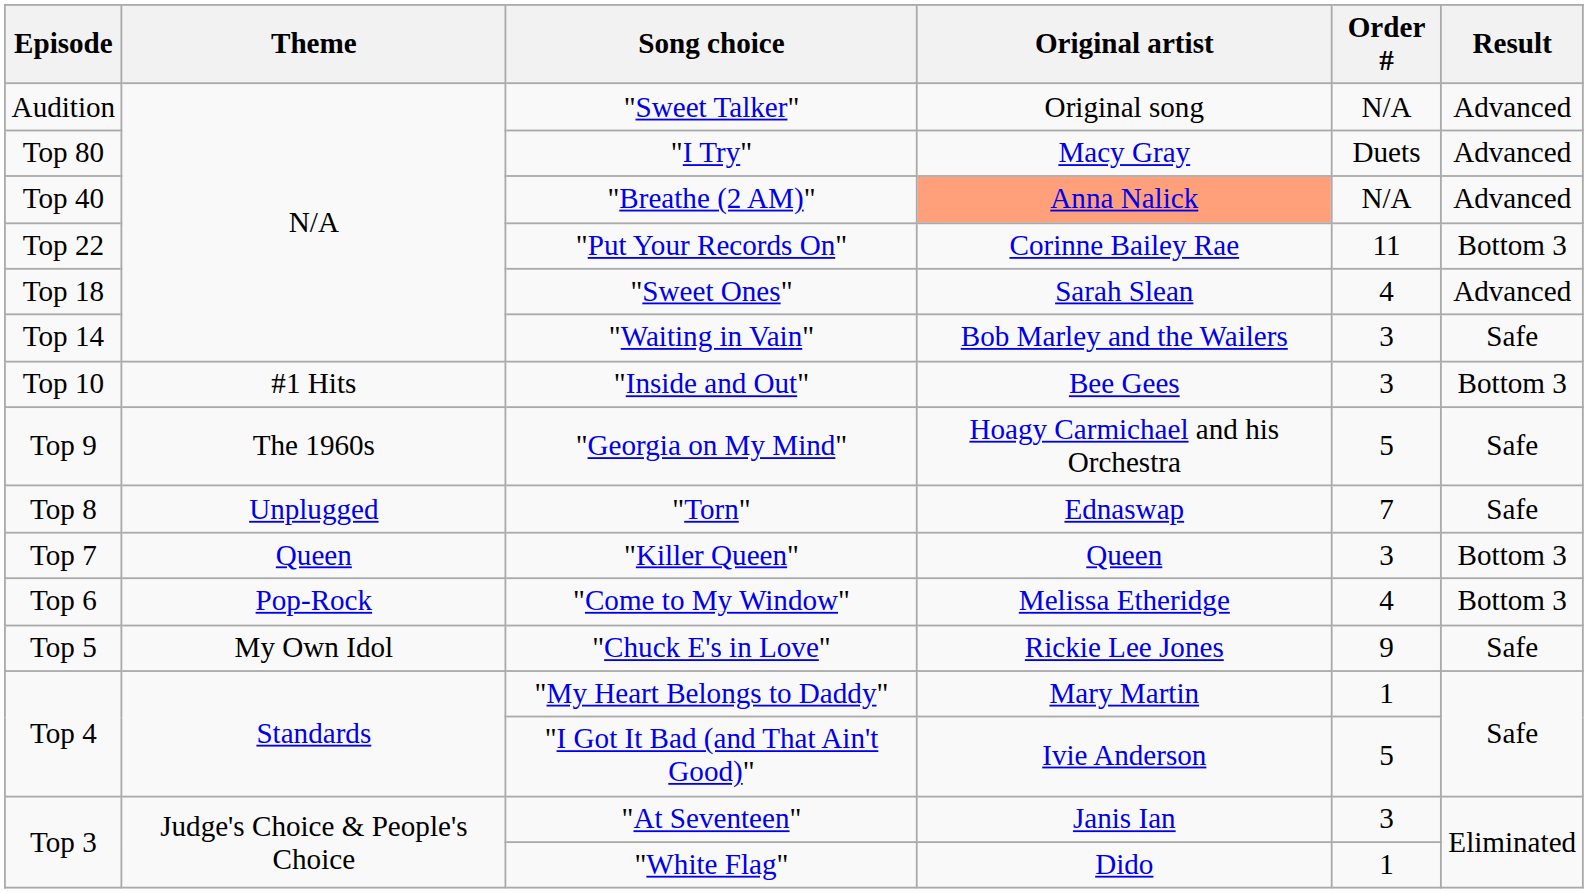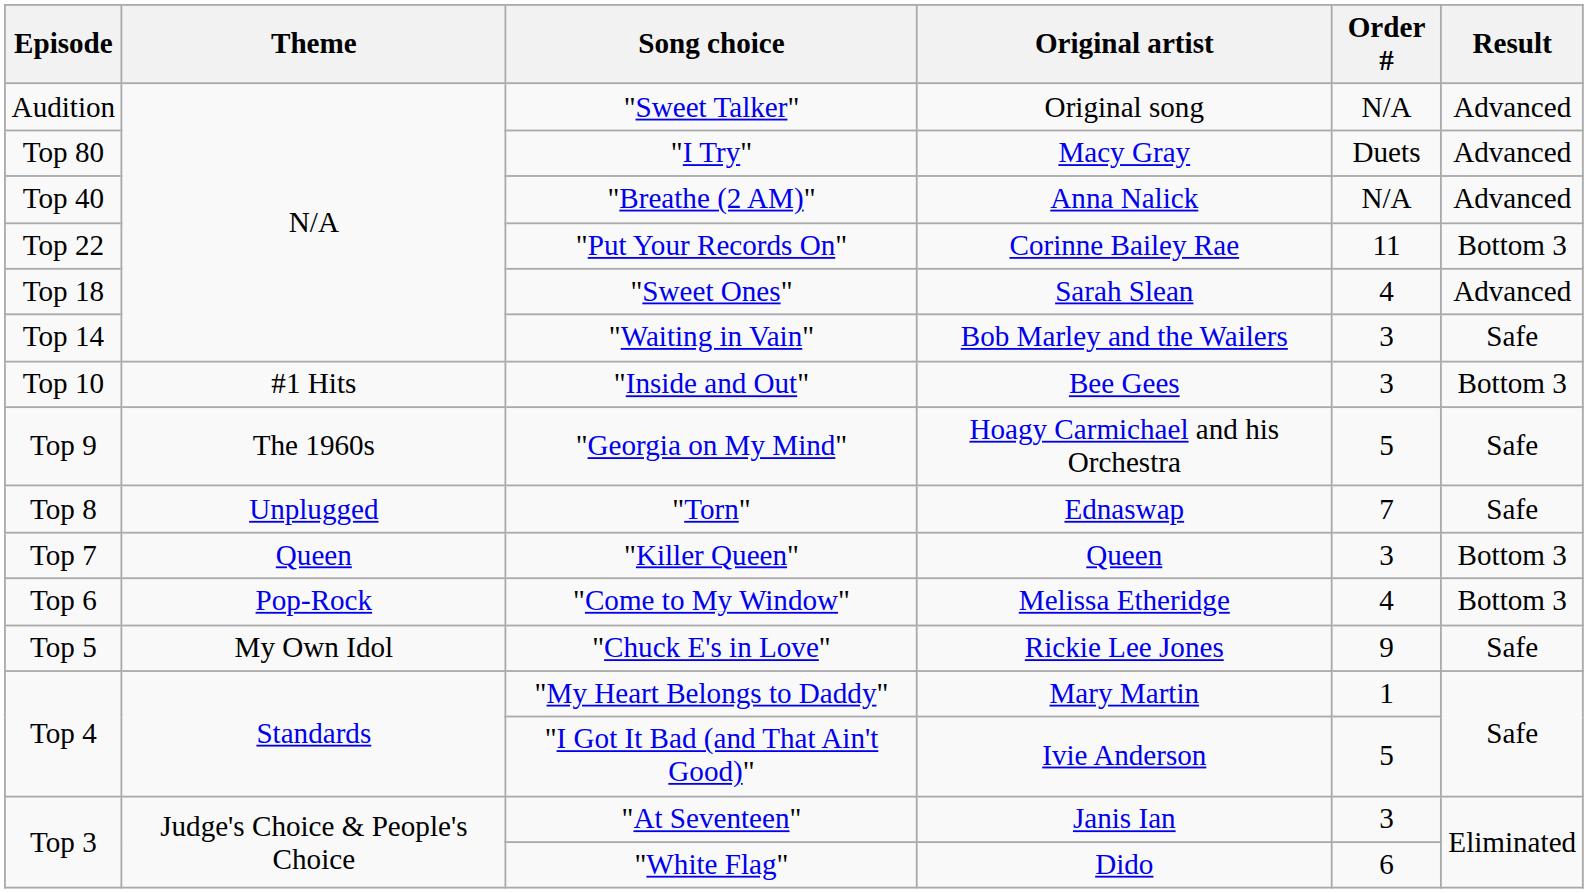 <table class="wikitable collapsible collapsed" style="text-align:center;">
 <tr>
 <th>Episode</th>
 <th>Theme</th>
 <th>Song choice</th>
 <th>Original artist</th>
 <th>Order #</th>
 <th>Result</th>
 </tr>
 <tr>
 <td>Audition</td>
 <td rowspan=6>N/A</td>
 <td>"<a href='#'>Sweet Talker</a>"</td>
 <td>Original song</td>
 <td>N/A</td>
 <td>Advanced</td>
 </tr>
 <tr>
 <td>Top 80</td>
 <td>"<a href='#'>I Try</a>"</td>
 <td><a href='#'>Macy Gray</a></td>
 <td>Duets</td>
 <td>Advanced</td>
 </tr>
 <tr>
 <td>Top 40</td>
 <td>"<a href='#'>Breathe (2 AM)</a>"</td>
-<td style="background: lightsalmon;"><a href='#'>Anna Nalick</a></td>
+<td><a href='#'>Anna Nalick</a></td>
 <td>N/A</td>
 <td>Advanced</td>
 </tr>
 <tr>
 <td>Top 22</td>
 <td>"<a href='#'>Put Your Records On</a>"</td>
 <td><a href='#'>Corinne Bailey Rae</a></td>
 <td>11</td>
 <td>Bottom 3</td>
 </tr>
 <tr>
 <td>Top 18</td>
 <td>"<a href='#'>Sweet Ones</a>"</td>
 <td><a href='#'>Sarah Slean</a></td>
 <td>4</td>
 <td>Advanced</td>
 </tr>
 <tr>
 <td>Top 14</td>
 <td>"<a href='#'>Waiting in Vain</a>"</td>
 <td><a href='#'>Bob Marley and the Wailers</a></td>
 <td>3</td>
 <td>Safe</td>
 </tr>
 <tr>
 <td>Top 10</td>
 <td>#1 Hits</td>
 <td>"<a href='#'>Inside and Out</a>"</td>
 <td><a href='#'>Bee Gees</a></td>
 <td>3</td>
 <td>Bottom 3</td>
 </tr>
 <tr>
 <td>Top 9</td>
 <td>The 1960s</td>
 <td>"<a href='#'>Georgia on My Mind</a>"</td>
 <td><a href='#'>Hoagy Carmichael</a> and his Orchestra</td>
 <td>5</td>
 <td>Safe</td>
 </tr>
 <tr>
 <td>Top 8</td>
 <td><a href='#'>Unplugged</a></td>
 <td>"<a href='#'>Torn</a>"</td>
 <td><a href='#'>Ednaswap</a></td>
 <td>7</td>
 <td>Safe</td>
 </tr>
 <tr>
 <td>Top 7</td>
 <td><a href='#'>Queen</a></td>
 <td>"<a href='#'>Killer Queen</a>"</td>
 <td><a href='#'>Queen</a></td>
 <td>3</td>
 <td>Bottom 3</td>
 </tr>
 <tr>
 <td>Top 6</td>
 <td><a href='#'>Pop-Rock</a></td>
 <td>"<a href='#'>Come to My Window</a>"</td>
 <td><a href='#'>Melissa Etheridge</a></td>
 <td>4</td>
 <td>Bottom 3</td>
 </tr>
 <tr>
 <td>Top 5</td>
 <td>My Own Idol</td>
 <td>"<a href='#'>Chuck E's in Love</a>"</td>
 <td><a href='#'>Rickie Lee Jones</a></td>
 <td>9</td>
 <td>Safe</td>
 </tr>
 <tr>
 <td rowspan="2">Top 4</td>
 <td rowspan=2><a href='#'>Standards</a></td>
 <td>"<a href='#'>My Heart Belongs to Daddy</a>"</td>
 <td><a href='#'>Mary Martin</a></td>
 <td>1</td>
 <td rowspan="2">Safe</td>
 </tr>
 <tr>
 <td>"<a href='#'>I Got It Bad (and That Ain't Good)</a>"</td>
 <td><a href='#'>Ivie Anderson</a></td>
 <td>5</td>
 </tr>
 <tr>
 <td rowspan="2">Top 3</td>
 <td rowspan=2>Judge's Choice & People's Choice</td>
 <td>"<a href='#'>At Seventeen</a>"</td>
 <td><a href='#'>Janis Ian</a></td>
 <td>3</td>
 <td rowspan="2">Eliminated</td>
 </tr>
 <tr>
 <td>"<a href='#'>White Flag</a>"</td>
 <td><a href='#'>Dido</a></td>
-<td>1</td>
+<td>6</td>
 </tr>
 </table>
